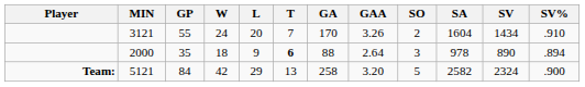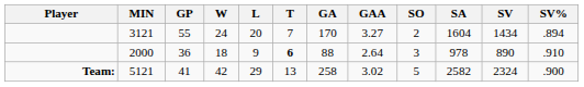 <table class="wikitable sortable" width="60%">
 <tr>
 <th bgcolor="#DDDDFF" width="10%">Player</th>
 <th width="3%" bgcolor="#DDDDFF" title="Minutes played">MIN</th>
 <th width="3%" bgcolor="#DDDDFF" title="Games played in">GP</th>
 <th width="3%" bgcolor="#DDDDFF" title="Wins">W</th>
 <th width="3%" bgcolor="#DDDDFF"title="Losses">L</th>
 <th width="3%" bgcolor="#DDDDFF" title="Ties">T</th>
 <th width="3%" bgcolor="#DDDDFF" title="Goals against">GA</th>
 <th width="3%" bgcolor="#DDDDFF" title="Goals against average">GAA</th>
 <th width="3%" bgcolor="#DDDDFF"title="Shut-outs">SO</th>
 <th width="3%" bgcolor="#DDDDFF" title="Shots against">SA</th>
 <th width="3%" bgcolor="#DDDDFF" title="Shots saved">SV</th>
 <th width="3%" bgcolor="#DDDDFF" title="Save percentage">SV%</th>
 </tr>
 <tr align="center">
 <td align="right"></td>
 <td>3121</td>
 <td>55</td>
 <td>24</td>
 <td>20</td>
 <td>7</td>
 <td>170</td>
-<td>3.26</td>
+<td>3.27</td>
 <td>2</td>
 <td>1604</td>
 <td>1434</td>
-<td>.910</td>
+<td>.894</td>
 </tr>
 <tr align="center">
 <td align="right"></td>
 <td>2000</td>
-<td>35</td>
+<td>36</td>
 <td>18</td>
 <td>9</td>
 <td><strong>6</strong></td>
 <td>88</td>
 <td>2.64</td>
 <td>3</td>
 <td>978</td>
 <td>890</td>
-<td>.894</td>
+<td>.910</td>
 </tr>
 <tr align="center">
 <td align="right"><strong>Team:</strong></td>
 <td>5121</td>
-<td>84</td>
+<td>41</td>
 <td>42</td>
 <td>29</td>
 <td>13</td>
 <td>258</td>
-<td>3.20</td>
+<td>3.02</td>
 <td>5</td>
 <td>2582</td>
 <td>2324</td>
 <td>.900</td>
 </tr>
 </table>
